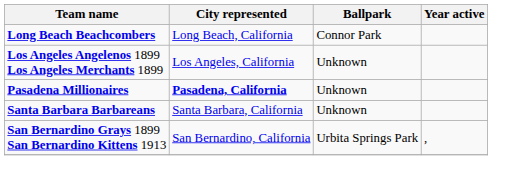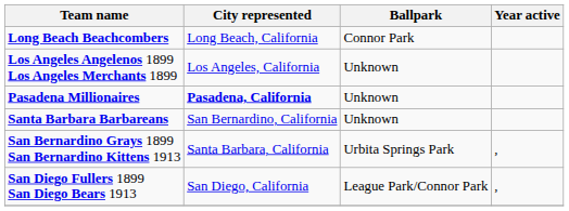 <table class="wikitable">
 <tr>
 <th>Team name</th>
 <th>City represented</th>
 <th>Ballpark</th>
 <th>Year active</th>
 </tr>
 <tr>
 <td><strong><a href='#'>Long Beach Beachcombers</a></strong></td>
 <td><a href='#'>Long Beach, California</a></td>
 <td>Connor Park</td>
 <td></td>
 </tr>
 <tr>
 <td><strong><a href='#'>Los Angeles Angelenos</a></strong> 1899<br> <strong><a href='#'>Los Angeles Merchants</a></strong> 1899</td>
 <td><a href='#'>Los Angeles, California</a></td>
 <td>Unknown</td>
 <td></td>
 </tr>
 <tr>
 <td><strong><a href='#'>Pasadena Millionaires</a></strong></td>
 <td><strong><a href='#'>Pasadena, California</a></strong></td>
 <td>Unknown</td>
 <td></td>
 </tr>
 <tr>
 <td><strong><a href='#'>Santa Barbara Barbareans</a></strong></td>
-<td><a href='#'>Santa Barbara, California</a></td>
+<td><a href='#'>San Bernardino, California</a></td>
 <td>Unknown</td>
 <td></td>
 </tr>
 <tr>
 <td><strong><a href='#'>San Bernardino Grays</a></strong> 1899<br><strong><a href='#'>San Bernardino Kittens</a></strong> 1913</td>
-<td><a href='#'>San Bernardino, California</a></td>
+<td><a href='#'>Santa Barbara, California</a></td>
 <td>Urbita Springs Park</td>
+<td>, </td>
+</tr>
+<tr>
+<td><strong> <a href='#'>San Diego Fullers</a></strong> 1899<br><strong><a href='#'>San Diego Bears</a></strong> 1913</td>
+<td><a href='#'>San Diego, California</a></td>
+<td>League Park/Connor Park</td>
 <td>, </td>
 </tr>
 <tr>
 </tr>
 </table>
